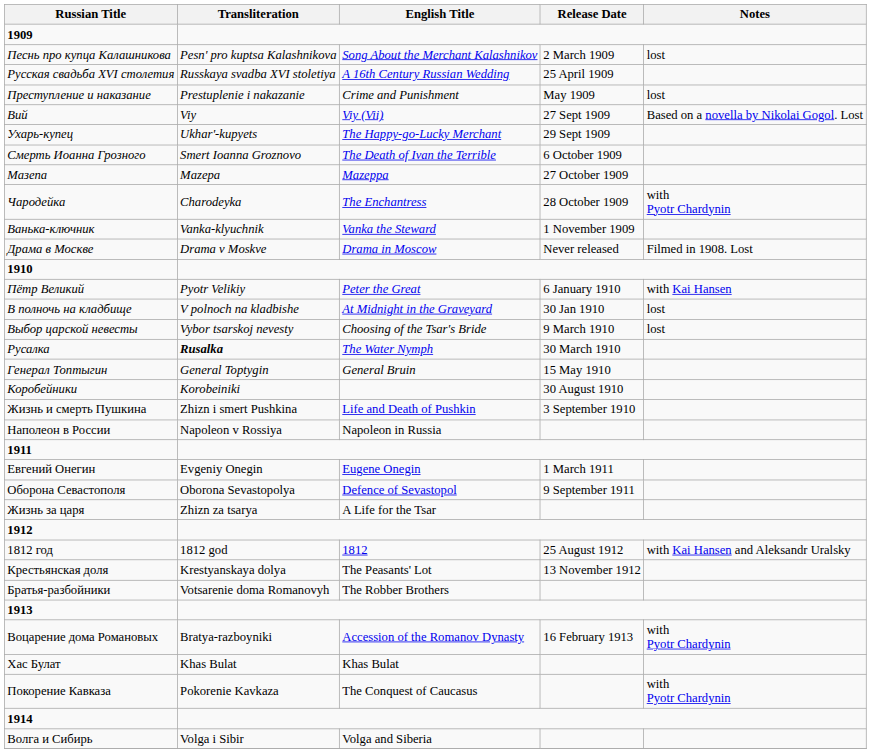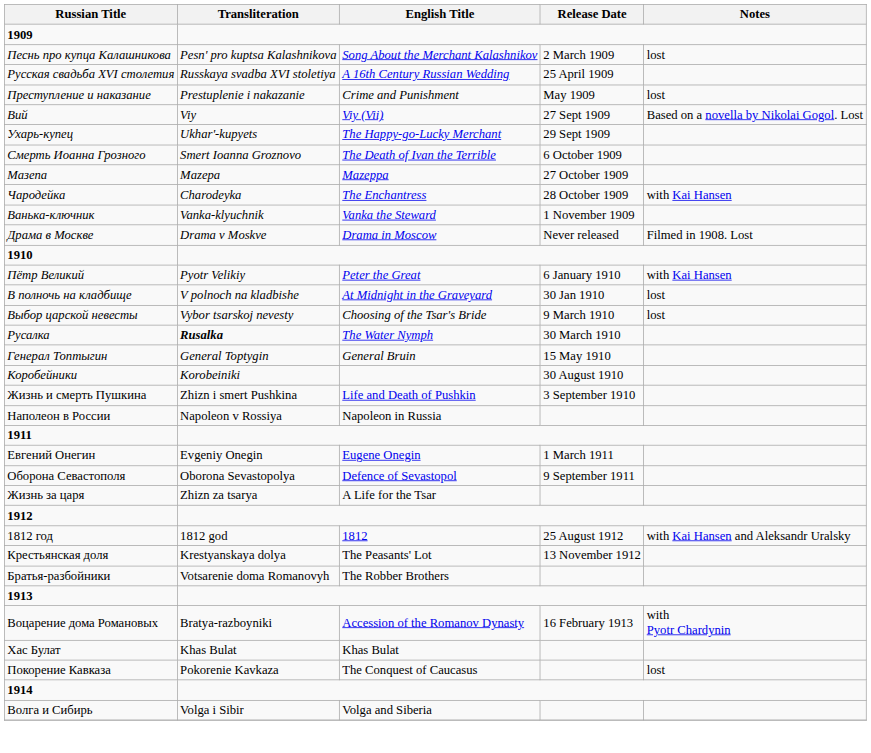 <table class="wikitable">
 <tr>
 <th>Russian Title</th>
 <th>Transliteration</th>
 <th>English Title</th>
 <th>Release Date</th>
 <th>Notes</th>
 </tr>
 <tr>
 <td><strong>1909</strong></td>
 </tr>
 <tr>
 <td><em>Песнь про купца Калашникова</em></td>
 <td><em>Pesn' pro kuptsa Kalashnikova</em></td>
 <td><em><a href='#'>Song About the Merchant Kalashnikov</a></em></td>
 <td>2 March 1909</td>
 <td>lost</td>
 </tr>
 <tr>
 <td><em>Русская свадьба XVI столетия</em></td>
 <td><em>Russkaya svadba XVI stoletiya</em></td>
 <td><em><a href='#'>A 16th Century Russian Wedding</a></em></td>
 <td>25 April 1909</td>
 <td></td>
 </tr>
 <tr>
 <td><em>Преступление и наказание</em></td>
 <td><em>Prestuplenie i nakazanie</em></td>
 <td><em>Crime and Punishment</em></td>
 <td>May 1909</td>
 <td>lost</td>
 </tr>
 <tr>
 <td><em>Вий</em></td>
 <td><em>Viy</em></td>
 <td><em><a href='#'>Viy (Vii)</a></em></td>
 <td>27 Sept 1909</td>
 <td>Based on a <a href='#'>novella by Nikolai Gogol</a>. Lost</td>
 </tr>
 <tr>
 <td><em>Ухарь-купец</em></td>
 <td><em>Ukhar'-kupyets</em></td>
 <td><em><a href='#'>The Happy-go-Lucky Merchant</a></em></td>
 <td>29 Sept 1909</td>
 <td></td>
 </tr>
 <tr>
 <td><em>Смерть Иоанна Грозного</em></td>
 <td><em>Smert Ioanna Groznovo</em></td>
 <td><em><a href='#'>The Death of Ivan the Terrible</a></em></td>
 <td>6 October 1909</td>
 <td></td>
 </tr>
 <tr>
 <td><em>Мазепа</em></td>
 <td><em>Mazepa</em></td>
 <td><em><a href='#'>Mazeppa</a></em></td>
 <td>27 October 1909</td>
 <td></td>
 </tr>
 <tr>
 <td><em>Чародейка</em></td>
 <td><em>Charodeyka</em></td>
 <td><em><a href='#'>The Enchantress</a></em> </td>
 <td>28 October 1909</td>
-<td>with<br><a href='#'>Pyotr Chardynin</a></td>
+<td>with <a href='#'>Kai Hansen</a></td>
 </tr>
 <tr>
 <td><em>Ванька-ключник</em></td>
 <td><em>Vanka-klyuchnik</em></td>
 <td><em><a href='#'>Vanka the Steward</a></em></td>
 <td>1 November 1909</td>
 <td></td>
 </tr>
 <tr>
 <td><em>Драма в Москве</em></td>
 <td><em>Drama v Moskve</em></td>
 <td><em><a href='#'>Drama in Moscow</a></em></td>
 <td>Never released</td>
 <td>Filmed in 1908. Lost</td>
 </tr>
 <tr>
 <td><strong>1910</strong></td>
 </tr>
 <tr>
 <td><em>Пётр Великий</em></td>
 <td><em>Pyotr Velikiy</em></td>
 <td><em><a href='#'>Peter the Great</a></em></td>
 <td>6 January 1910</td>
 <td>with <a href='#'>Kai Hansen</a></td>
 </tr>
 <tr>
 <td><em>В полночь на кладбище</em></td>
 <td><em>V polnoch na kladbishe</em></td>
 <td><em><a href='#'>At Midnight in the Graveyard</a></em></td>
 <td>30 Jan 1910</td>
 <td>lost</td>
 </tr>
 <tr>
 <td><em>Выбор царской невесты</em></td>
 <td><em>Vybor tsarskoj nevesty</em></td>
 <td><em>Choosing of the Tsar's Bride</em></td>
 <td>9 March 1910</td>
 <td>lost</td>
 </tr>
 <tr>
 <td><em>Русалка</em></td>
 <td><strong><em>Rusalka</em></strong></td>
 <td><em><a href='#'>The Water Nymph</a></em></td>
 <td>30 March 1910</td>
 <td></td>
 </tr>
 <tr>
 <td><em>Генерал Топтыгин</em></td>
 <td><em>General Toptygin</em></td>
 <td><em>General Bruin</em></td>
 <td>15 May 1910</td>
 <td></td>
 </tr>
 <tr>
 <td><em>Коробейники</em></td>
 <td><em>Korobeiniki</td>
 <td></td>
 <td>30 August 1910</td>
 <td></td>
 </tr>
 <tr>
 <td></em>Жизнь и смерть Пушкина<em></td>
 <td></em>Zhizn i smert Pushkina<em></td>
 <td></em><a href='#'>Life and Death of Pushkin</a><em></td>
 <td>3 September 1910</td>
 <td></td>
 </tr>
 <tr>
 <td></em>Наполеон в России<em></td>
 <td></em>Napoleon v Rossiya<em></td>
 <td></em>Napoleon in Russia<em></td>
 <td></td>
 <td></td>
 </tr>
 <tr>
 <td><strong>1911</strong></td>
 </tr>
 <tr>
 <td></em>Евгений Онегин<em></td>
 <td></em>Evgeniy Onegin<em></td>
 <td></em><a href='#'>Eugene Onegin</a><em></td>
 <td>1 March 1911</td>
 <td></td>
 </tr>
 <tr>
 <td></em>Оборона Севастополя<em></td>
 <td></em>Oborona Sevastopolya<em></td>
 <td></em><a href='#'>Defence of Sevastopol</a><em></td>
 <td>9 September 1911</td>
 <td></td>
 </tr>
 <tr>
 <td></em>Жизнь за царя<em></td>
 <td></em>Zhizn za tsarya<em></td>
 <td></em>A Life for the Tsar<em></td>
 <td></td>
 <td></td>
 </tr>
 <tr>
 <td><strong>1912</strong></td>
 </tr>
 <tr>
 <td></em>1812 год<em></td>
 <td></em>1812 god<em></td>
 <td></em><a href='#'>1812</a><em></td>
 <td>25 August 1912</td>
 <td>with <a href='#'>Kai Hansen</a> and Aleksandr Uralsky</td>
 </tr>
 <tr>
 <td></em>Крестьянская доля<em></td>
 <td></em>Krestyanskaya dolya<em></td>
 <td></em>The Peasants' Lot<em></td>
 <td>13 November 1912</td>
 <td></td>
 </tr>
 <tr>
 <td></em>Братья-разбойники<em></td>
 <td></em>Votsarenie doma Romanovyh<em></td>
 <td></em>The Robber Brothers<em></td>
 <td></td>
 <td></td>
 </tr>
 <tr>
 <td><strong>1913</strong></td>
 </tr>
 <tr>
 <td></em>Воцарение дома Романовых<em></td>
 <td></em>Bratya-razboyniki<em></td>
 <td></em><a href='#'>Accession of the Romanov Dynasty</a><em></td>
 <td>16 February 1913</td>
 <td>with<br><a href='#'>Pyotr Chardynin</a></td>
 </tr>
 <tr>
 <td></em>Хас Булат<em></td>
 <td></em>Khas Bulat<em></td>
 <td></em>Khas Bulat<em></td>
 <td></td>
 <td></td>
 </tr>
 <tr>
 <td></em>Покорение Кавказа<em></td>
 <td></em>Pokorenie Kavkaza<em></td>
 <td></em>The Conquest of Caucasus<em></td>
 <td></td>
-<td>with<br><a href='#'>Pyotr Chardynin</a></td>
+<td>lost</td>
 </tr>
 <tr>
 <td><strong>1914</strong></td>
 </tr>
 <tr>
 <td></em>Волга и Сибирь<em></td>
 <td></em>Volga i Sibir<em></td>
 <td></em>Volga and Siberia<em></td>
 <td></td>
 <td></td>
 </tr>
 <tr>
 </tr>
 </table>
